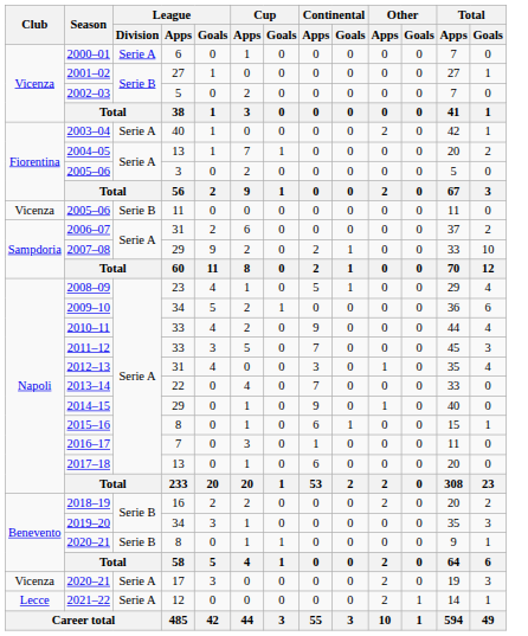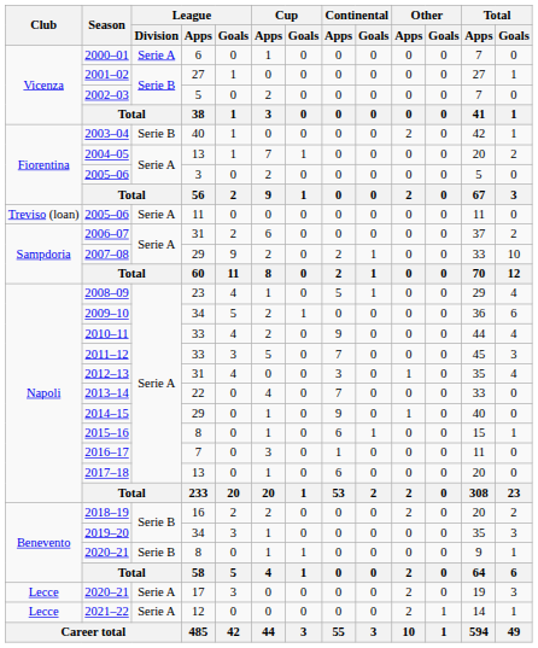 <table class="wikitable" style="text-align:center">
 <tr>
 <th rowspan="2">Club</th>
 <th rowspan="2">Season</th>
 <th colspan="3">League</th>
 <th colspan="2">Cup</th>
 <th colspan="2">Continental</th>
 <th colspan="2">Other</th>
 <th colspan="2">Total</th>
 </tr>
 <tr>
 <th>Division</th>
 <th>Apps</th>
 <th>Goals</th>
 <th>Apps</th>
 <th>Goals</th>
 <th>Apps</th>
 <th>Goals</th>
 <th>Apps</th>
 <th>Goals</th>
 <th>Apps</th>
 <th>Goals</th>
 </tr>
 <tr>
 <td rowspan="4"><a href='#'>Vicenza</a></td>
 <td><a href='#'>2000–01</a></td>
 <td><a href='#'>Serie A</a></td>
 <td>6</td>
 <td>0</td>
 <td>1</td>
 <td>0</td>
 <td>0</td>
 <td>0</td>
 <td>0</td>
 <td>0</td>
 <td>7</td>
 <td>0</td>
 </tr>
 <tr>
 <td><a href='#'>2001–02</a></td>
 <td rowspan="2"><a href='#'>Serie B</a></td>
 <td>27</td>
 <td>1</td>
 <td>0</td>
 <td>0</td>
 <td>0</td>
 <td>0</td>
 <td>0</td>
 <td>0</td>
 <td>27</td>
 <td>1</td>
 </tr>
 <tr>
 <td><a href='#'>2002–03</a></td>
 <td>5</td>
 <td>0</td>
 <td>2</td>
 <td>0</td>
 <td>0</td>
 <td>0</td>
 <td>0</td>
 <td>0</td>
 <td>7</td>
 <td>0</td>
 </tr>
 <tr>
 <th colspan="2">Total</th>
 <th>38</th>
 <th>1</th>
 <th>3</th>
 <th>0</th>
 <th>0</th>
 <th>0</th>
 <th>0</th>
 <th>0</th>
 <th>41</th>
 <th>1</th>
 </tr>
 <tr>
 <td rowspan="4"><a href='#'>Fiorentina</a></td>
 <td><a href='#'>2003–04</a></td>
-<td>Serie A</td>
+<td>Serie B</td>
 <td>40</td>
 <td>1</td>
 <td>0</td>
 <td>0</td>
 <td>0</td>
 <td>0</td>
 <td>2</td>
 <td>0</td>
 <td>42</td>
 <td>1</td>
 </tr>
 <tr>
 <td><a href='#'>2004–05</a></td>
 <td rowspan="2">Serie A</td>
 <td>13</td>
 <td>1</td>
 <td>7</td>
 <td>1</td>
 <td>0</td>
 <td>0</td>
 <td>0</td>
 <td>0</td>
 <td>20</td>
 <td>2</td>
 </tr>
 <tr>
 <td><a href='#'>2005–06</a></td>
 <td>3</td>
 <td>0</td>
 <td>2</td>
 <td>0</td>
 <td>0</td>
 <td>0</td>
 <td>0</td>
 <td>0</td>
 <td>5</td>
 <td>0</td>
 </tr>
 <tr>
 <th colspan="2">Total</th>
 <th>56</th>
 <th>2</th>
 <th>9</th>
 <th>1</th>
 <th>0</th>
 <th>0</th>
 <th>2</th>
 <th>0</th>
 <th>67</th>
 <th>3</th>
 </tr>
 <tr>
-<td>Vicenza</td>
+<td><a href='#'>Treviso</a> (loan)</td>
 <td><a href='#'>2005–06</a></td>
-<td>Serie B</td>
+<td>Serie A</td>
 <td>11</td>
 <td>0</td>
 <td>0</td>
 <td>0</td>
 <td>0</td>
 <td>0</td>
 <td>0</td>
 <td>0</td>
 <td>11</td>
 <td>0</td>
 </tr>
 <tr>
 <td rowspan="3"><a href='#'>Sampdoria</a></td>
 <td><a href='#'>2006–07</a></td>
 <td rowspan="2">Serie A</td>
 <td>31</td>
 <td>2</td>
 <td>6</td>
 <td>0</td>
 <td>0</td>
 <td>0</td>
 <td>0</td>
 <td>0</td>
 <td>37</td>
 <td>2</td>
 </tr>
 <tr>
 <td><a href='#'>2007–08</a></td>
 <td>29</td>
 <td>9</td>
 <td>2</td>
 <td>0</td>
 <td>2</td>
 <td>1</td>
 <td>0</td>
 <td>0</td>
 <td>33</td>
 <td>10</td>
 </tr>
 <tr>
 <th colspan="2">Total</th>
 <th>60</th>
 <th>11</th>
 <th>8</th>
 <th>0</th>
 <th>2</th>
 <th>1</th>
 <th>0</th>
 <th>0</th>
 <th>70</th>
 <th>12</th>
 </tr>
 <tr>
 <td rowspan="11"><a href='#'>Napoli</a></td>
 <td><a href='#'>2008–09</a></td>
 <td rowspan="10">Serie A</td>
 <td>23</td>
 <td>4</td>
 <td>1</td>
 <td>0</td>
 <td>5</td>
 <td>1</td>
 <td>0</td>
 <td>0</td>
 <td>29</td>
 <td>4</td>
 </tr>
 <tr>
 <td><a href='#'>2009–10</a></td>
 <td>34</td>
 <td>5</td>
 <td>2</td>
 <td>1</td>
 <td>0</td>
 <td>0</td>
 <td>0</td>
 <td>0</td>
 <td>36</td>
 <td>6</td>
 </tr>
 <tr>
 <td><a href='#'>2010–11</a></td>
 <td>33</td>
 <td>4</td>
 <td>2</td>
 <td>0</td>
 <td>9</td>
 <td>0</td>
 <td>0</td>
 <td>0</td>
 <td>44</td>
 <td>4</td>
 </tr>
 <tr>
 <td><a href='#'>2011–12</a></td>
 <td>33</td>
 <td>3</td>
 <td>5</td>
 <td>0</td>
 <td>7</td>
 <td>0</td>
 <td>0</td>
 <td>0</td>
 <td>45</td>
 <td>3</td>
 </tr>
 <tr>
 <td><a href='#'>2012–13</a></td>
 <td>31</td>
 <td>4</td>
 <td>0</td>
 <td>0</td>
 <td>3</td>
 <td>0</td>
 <td>1</td>
 <td>0</td>
 <td>35</td>
 <td>4</td>
 </tr>
 <tr>
 <td><a href='#'>2013–14</a></td>
 <td>22</td>
 <td>0</td>
 <td>4</td>
 <td>0</td>
 <td>7</td>
 <td>0</td>
 <td>0</td>
 <td>0</td>
 <td>33</td>
 <td>0</td>
 </tr>
 <tr>
 <td><a href='#'>2014–15</a></td>
 <td>29</td>
 <td>0</td>
 <td>1</td>
 <td>0</td>
 <td>9</td>
 <td>0</td>
 <td>1</td>
 <td>0</td>
 <td>40</td>
 <td>0</td>
 </tr>
 <tr>
 <td><a href='#'>2015–16</a></td>
 <td>8</td>
 <td>0</td>
 <td>1</td>
 <td>0</td>
 <td>6</td>
 <td>1</td>
 <td>0</td>
 <td>0</td>
 <td>15</td>
 <td>1</td>
 </tr>
 <tr>
 <td><a href='#'>2016–17</a></td>
 <td>7</td>
 <td>0</td>
 <td>3</td>
 <td>0</td>
 <td>1</td>
 <td>0</td>
 <td>0</td>
 <td>0</td>
 <td>11</td>
 <td>0</td>
 </tr>
 <tr>
 <td><a href='#'>2017–18</a></td>
 <td>13</td>
 <td>0</td>
 <td>1</td>
 <td>0</td>
 <td>6</td>
 <td>0</td>
 <td>0</td>
 <td>0</td>
 <td>20</td>
 <td>0</td>
 </tr>
 <tr>
 <th colspan="2">Total</th>
 <th>233</th>
 <th>20</th>
 <th>20</th>
 <th>1</th>
 <th>53</th>
 <th>2</th>
 <th>2</th>
 <th>0</th>
 <th>308</th>
 <th>23</th>
 </tr>
 <tr>
 <td rowspan="4"><a href='#'>Benevento</a></td>
 <td><a href='#'>2018–19</a></td>
 <td rowspan="2">Serie B</td>
 <td>16</td>
 <td>2</td>
 <td>2</td>
 <td>0</td>
 <td>0</td>
 <td>0</td>
 <td>2</td>
 <td>0</td>
 <td>20</td>
 <td>2</td>
 </tr>
 <tr>
 <td><a href='#'>2019–20</a></td>
 <td>34</td>
 <td>3</td>
 <td>1</td>
 <td>0</td>
 <td>0</td>
 <td>0</td>
 <td>0</td>
 <td>0</td>
 <td>35</td>
 <td>3</td>
 </tr>
 <tr>
 <td><a href='#'>2020–21</a></td>
 <td>Serie B</td>
 <td>8</td>
 <td>0</td>
 <td>1</td>
 <td>1</td>
 <td>0</td>
 <td>0</td>
 <td>0</td>
 <td>0</td>
 <td>9</td>
 <td>1</td>
 </tr>
 <tr>
 <th colspan="2">Total</th>
 <th>58</th>
 <th>5</th>
 <th>4</th>
 <th>1</th>
 <th>0</th>
 <th>0</th>
 <th>2</th>
 <th>0</th>
 <th>64</th>
 <th>6</th>
 </tr>
 <tr>
-<td>Vicenza</td>
+<td><a href='#'>Lecce</a></td>
 <td><a href='#'>2020–21</a></td>
 <td>Serie A</td>
 <td>17</td>
 <td>3</td>
 <td>0</td>
 <td>0</td>
 <td>0</td>
 <td>0</td>
 <td>2</td>
 <td>0</td>
 <td>19</td>
 <td>3</td>
 </tr>
 <tr>
 <td><a href='#'>Lecce</a></td>
 <td><a href='#'>2021–22</a></td>
 <td>Serie A</td>
 <td>12</td>
 <td>0</td>
 <td>0</td>
 <td>0</td>
 <td>0</td>
 <td>0</td>
 <td>2</td>
 <td>1</td>
 <td>14</td>
 <td>1</td>
 </tr>
 <tr>
 <th colspan="3">Career total</th>
 <th>485</th>
 <th>42</th>
 <th>44</th>
 <th>3</th>
 <th>55</th>
 <th>3</th>
 <th>10</th>
 <th>1</th>
 <th>594</th>
 <th>49</th>
 </tr>
 </table>
